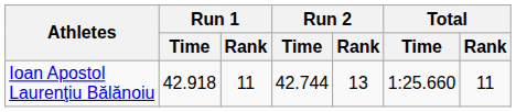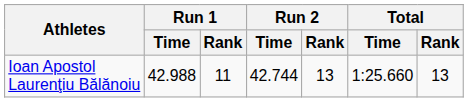 <table class="wikitable" border="1" style="font-size:90%">
 <tr>
 <th rowspan="2">Athletes</th>
 <th colspan="2">Run 1</th>
 <th colspan="2">Run 2</th>
 <th colspan="2">Total</th>
 </tr>
 <tr>
 <th>Time</th>
 <th>Rank</th>
 <th>Time</th>
 <th>Rank</th>
 <th>Time</th>
 <th>Rank</th>
 </tr>
 <tr>
 <td><a href='#'>Ioan Apostol</a><br><a href='#'>Laurenţiu Bălănoiu</a></td>
-<td align="center">42.918</td>
+<td align="center">42.988</td>
 <td align="center">11</td>
 <td align="center">42.744</td>
 <td align="center">13</td>
 <td align="center">1:25.660</td>
-<td align="center">11</td>
+<td align="center">13</td>
 </tr>
 </table>
